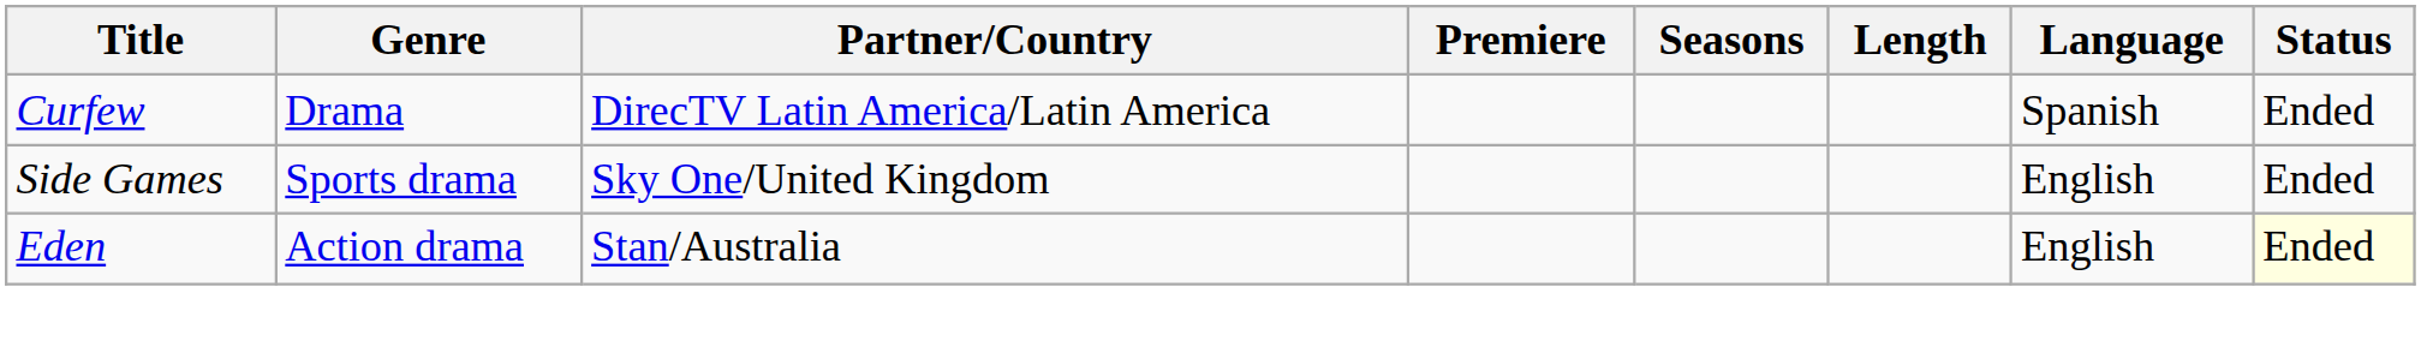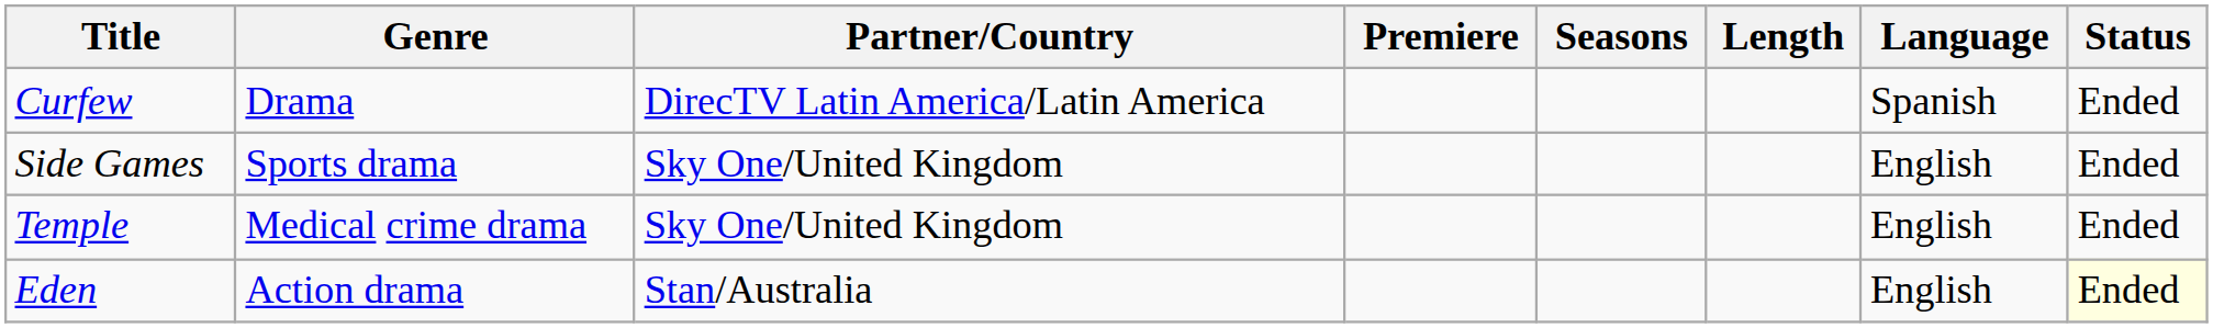 <table class="wikitable sortable" style="width:100%;">
 <tr>
 <th>Title</th>
 <th>Genre</th>
 <th>Partner/Country</th>
 <th>Premiere</th>
 <th>Seasons</th>
 <th>Length</th>
 <th>Language</th>
 <th>Status</th>
 </tr>
 <tr>
 <td><em><a href='#'>Curfew</a></em></td>
 <td><a href='#'>Drama</a></td>
 <td><a href='#'>DirecTV Latin America</a>/Latin America</td>
 <td></td>
 <td></td>
 <td></td>
 <td>Spanish</td>
 <td>Ended</td>
 </tr>
 <tr>
 <td><em>Side Games</em></td>
 <td><a href='#'>Sports drama</a></td>
 <td><a href='#'>Sky One</a>/United Kingdom</td>
 <td></td>
 <td></td>
 <td></td>
 <td>English</td>
 <td>Ended</td>
 </tr>
 <tr>
+<td><em><a href='#'>Temple</a></em></td>
+<td><a href='#'>Medical</a> <a href='#'>crime drama</a></td>
+<td><a href='#'>Sky One</a>/United Kingdom</td>
+<td></td>
+<td></td>
+<td></td>
+<td>English</td>
+<td>Ended</td>
+</tr>
+<tr>
 <td><em><a href='#'>Eden</a></em></td>
 <td><a href='#'>Action drama</a></td>
 <td><a href='#'>Stan</a>/Australia</td>
 <td></td>
 <td></td>
 <td></td>
 <td>English</td>
 <td style="background: lightyellow;">Ended</td>
 </tr>
 </table>
